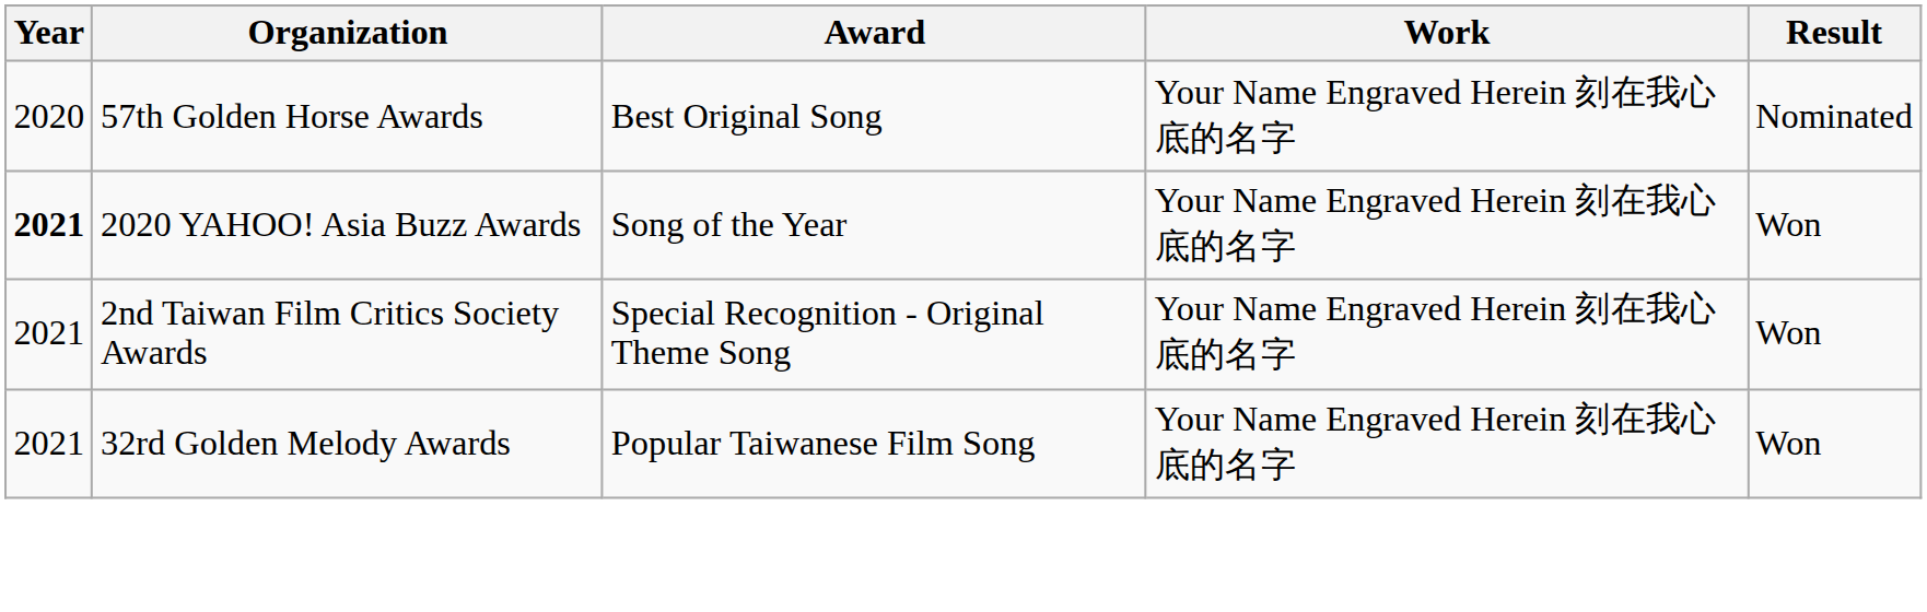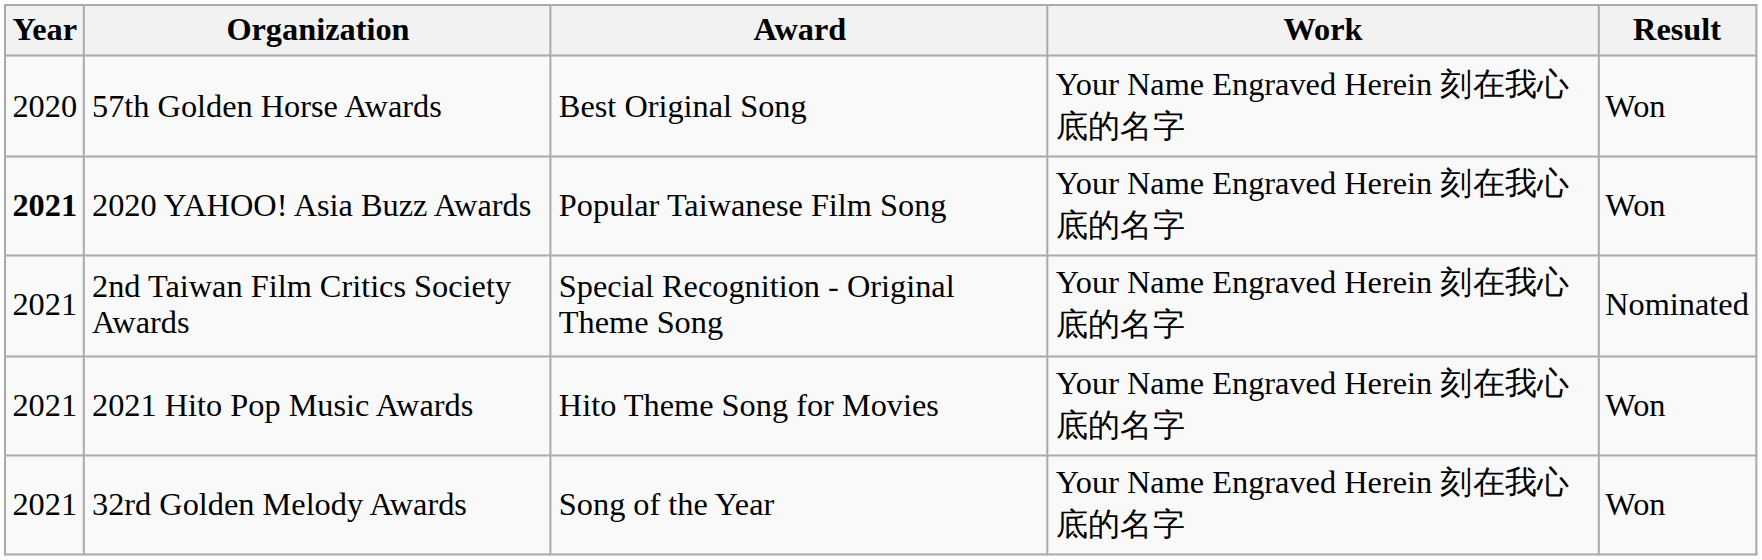 <table class="wikitable">
 <tr>
 <th>Year</th>
 <th>Organization</th>
 <th>Award</th>
 <th>Work</th>
 <th>Result</th>
 </tr>
 <tr>
 <td>2020</td>
 <td>57th Golden Horse Awards</td>
 <td>Best Original Song</td>
 <td>Your Name Engraved Herein 刻在我心底的名字</td>
-<td>Nominated</td>
+<td>Won</td>
 </tr>
 <tr>
 <td><strong>2021</strong></td>
 <td>2020 YAHOO! Asia Buzz Awards</td>
-<td>Song of the Year</td>
+<td>Popular Taiwanese Film Song</td>
 <td>Your Name Engraved Herein 刻在我心底的名字</td>
 <td>Won</td>
 </tr>
 <tr>
 <td>2021</td>
 <td>2nd Taiwan Film Critics Society Awards</td>
 <td>Special Recognition - Original Theme Song</td>
 <td>Your Name Engraved Herein 刻在我心底的名字</td>
+<td>Nominated</td>
+</tr>
+<tr>
+<td>2021</td>
+<td>2021 Hito Pop Music Awards</td>
+<td>Hito Theme Song for Movies</td>
+<td>Your Name Engraved Herein 刻在我心底的名字</td>
 <td>Won</td>
 </tr>
 <tr>
 <td>2021</td>
 <td>32rd Golden Melody Awards</td>
-<td>Popular Taiwanese Film Song</td>
+<td>Song of the Year</td>
 <td>Your Name Engraved Herein 刻在我心底的名字</td>
 <td>Won</td>
 </tr>
 </table>
